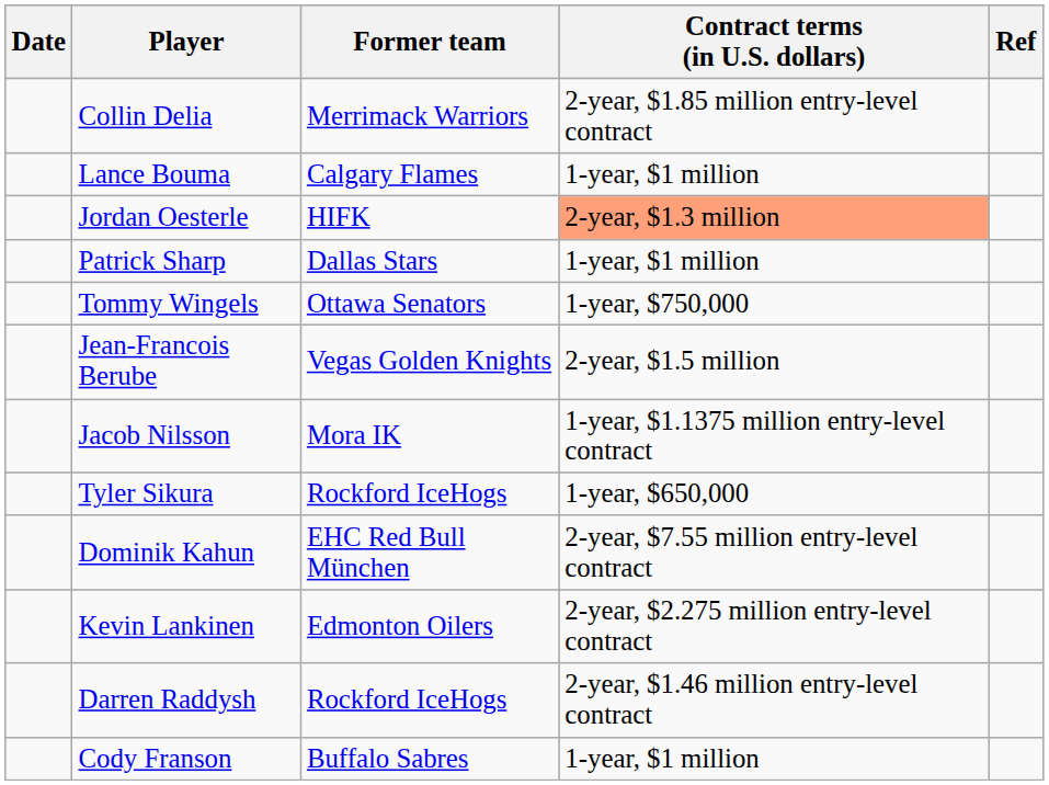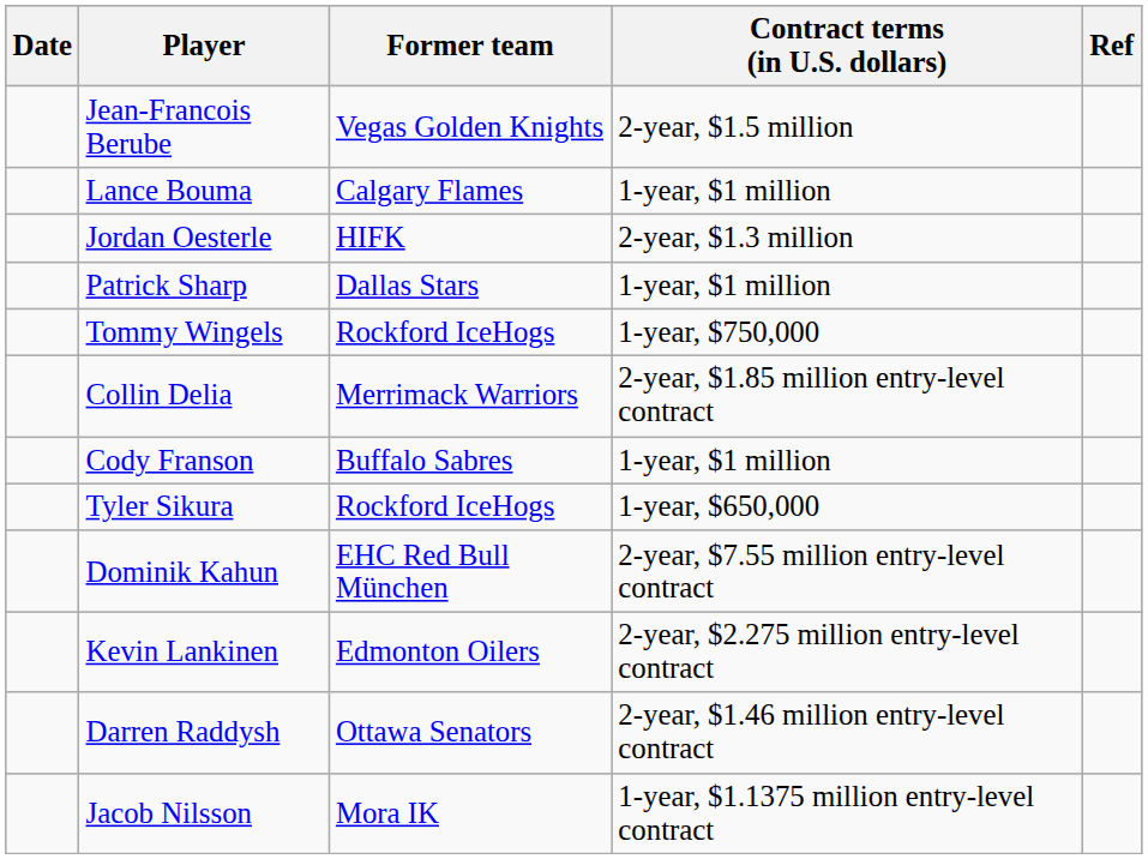 <table class="wikitable" width=98%>
 <tr style="background:#ddd; text-align:center;">
 <th>Date</th>
 <th>Player</th>
 <th>Former team</th>
 <th>Contract terms<br>(in U.S. dollars)</th>
 <th>Ref</th>
 </tr>
 <tr>
 <td></td>
-<td><a href='#'>Collin Delia</a></td>
-<td><a href='#'>Merrimack Warriors</a></td>
-<td>2-year, $1.85 million entry-level contract</td>
+<td><a href='#'>Jean-Francois Berube</a></td>
+<td><a href='#'>Vegas Golden Knights</a></td>
+<td>2-year, $1.5 million</td>
 <td></td>
 </tr>
 <tr>
 <td></td>
 <td><a href='#'>Lance Bouma</a></td>
 <td><a href='#'>Calgary Flames</a></td>
 <td>1-year, $1 million</td>
 <td></td>
 </tr>
 <tr>
 <td></td>
 <td><a href='#'>Jordan Oesterle</a></td>
 <td><a href='#'>HIFK</a></td>
-<td style="background: lightsalmon;">2-year, $1.3 million</td>
+<td>2-year, $1.3 million</td>
 <td></td>
 </tr>
 <tr>
 <td></td>
 <td><a href='#'>Patrick Sharp</a></td>
 <td><a href='#'>Dallas Stars</a></td>
 <td>1-year, $1 million</td>
 <td></td>
 </tr>
 <tr>
 <td></td>
 <td><a href='#'>Tommy Wingels</a></td>
-<td><a href='#'>Ottawa Senators</a></td>
+<td><a href='#'>Rockford IceHogs</a></td>
 <td>1-year, $750,000</td>
 <td></td>
 </tr>
 <tr>
 <td></td>
-<td><a href='#'>Jean-Francois Berube</a></td>
-<td><a href='#'>Vegas Golden Knights</a></td>
-<td>2-year, $1.5 million</td>
+<td><a href='#'>Collin Delia</a></td>
+<td><a href='#'>Merrimack Warriors</a></td>
+<td>2-year, $1.85 million entry-level contract</td>
 <td></td>
 </tr>
 <tr>
 <td></td>
-<td><a href='#'>Jacob Nilsson</a></td>
-<td><a href='#'>Mora IK</a></td>
-<td>1-year, $1.1375 million entry-level contract</td>
+<td><a href='#'>Cody Franson</a></td>
+<td><a href='#'>Buffalo Sabres</a></td>
+<td>1-year, $1 million</td>
 <td></td>
 </tr>
 <tr>
 <td></td>
 <td><a href='#'>Tyler Sikura</a></td>
 <td><a href='#'>Rockford IceHogs</a></td>
 <td>1-year, $650,000</td>
 <td></td>
 </tr>
 <tr>
 <td></td>
 <td><a href='#'>Dominik Kahun</a></td>
 <td><a href='#'>EHC Red Bull München</a></td>
 <td>2-year, $7.55 million entry-level contract</td>
 <td></td>
 </tr>
 <tr>
 <td></td>
 <td><a href='#'>Kevin Lankinen</a></td>
 <td><a href='#'>Edmonton Oilers</a></td>
 <td>2-year, $2.275 million entry-level contract</td>
 <td></td>
 </tr>
 <tr>
 <td></td>
 <td><a href='#'>Darren Raddysh</a></td>
-<td><a href='#'>Rockford IceHogs</a></td>
+<td><a href='#'>Ottawa Senators</a></td>
 <td>2-year, $1.46 million entry-level contract</td>
 <td></td>
 </tr>
 <tr>
 <td></td>
-<td><a href='#'>Cody Franson</a></td>
-<td><a href='#'>Buffalo Sabres</a></td>
-<td>1-year, $1 million</td>
+<td><a href='#'>Jacob Nilsson</a></td>
+<td><a href='#'>Mora IK</a></td>
+<td>1-year, $1.1375 million entry-level contract</td>
 <td></td>
 </tr>
 </table>
